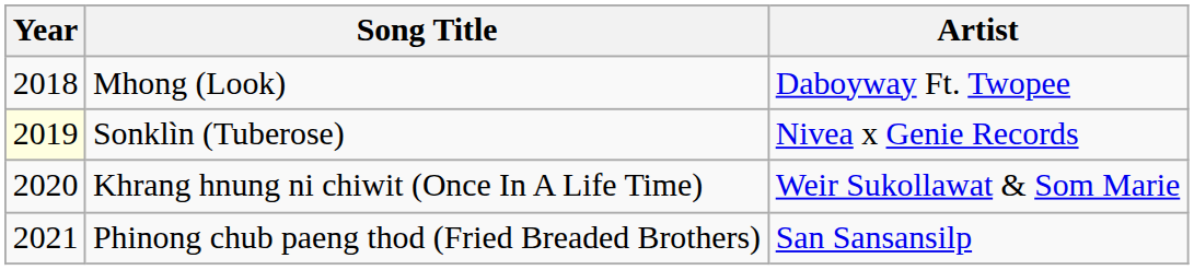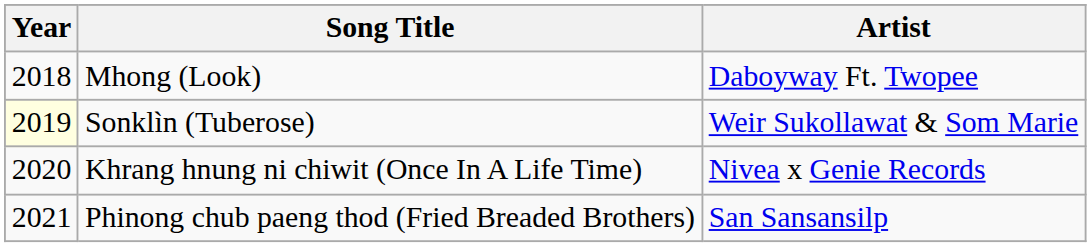 <table class="wikitable">
 <tr>
 <th>Year</th>
 <th>Song Title</th>
 <th>Artist</th>
 </tr>
 <tr>
 <td>2018</td>
 <td>Mhong (Look) </td>
 <td><a href='#'>Daboyway</a> Ft. <a href='#'>Twopee</a></td>
 </tr>
 <tr>
 <td style="background: lightyellow;">2019</td>
 <td>Sonklìn (Tuberose) </td>
-<td><a href='#'>Nivea</a> x <a href='#'>Genie Records</a></td>
+<td><a href='#'>Weir Sukollawat</a> & <a href='#'>Som Marie</a></td>
 </tr>
 <tr>
 <td>2020</td>
 <td>Khrang hnung ni chiwit (Once In A Life Time) </td>
-<td><a href='#'>Weir Sukollawat</a> & <a href='#'>Som Marie</a></td>
+<td><a href='#'>Nivea</a> x <a href='#'>Genie Records</a></td>
 </tr>
 <tr>
 <td>2021</td>
 <td>Phinong chub paeng thod (Fried Breaded Brothers) </td>
 <td><a href='#'>San Sansansilp</a></td>
 </tr>
 </table>
